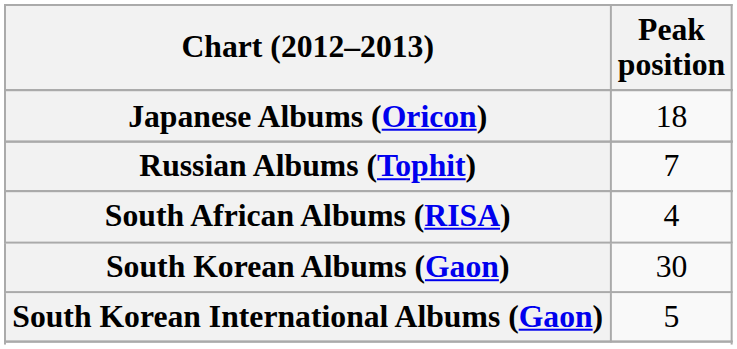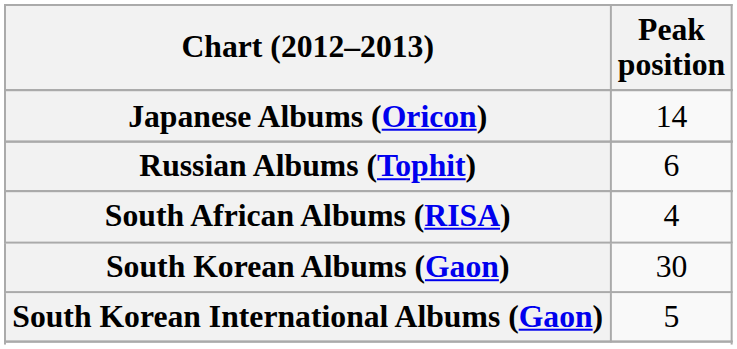 <table class="wikitable sortable plainrowheaders" style="text-align:center;">
 <tr>
 <th scope="col">Chart (2012–2013)</th>
 <th scope="col">Peak<br>position</th>
 </tr>
 <tr>
 </tr>
 <tr>
 </tr>
 <tr>
 </tr>
 <tr>
 </tr>
 <tr>
 </tr>
 <tr>
 </tr>
 <tr>
 </tr>
 <tr>
 </tr>
 <tr>
 </tr>
 <tr>
 </tr>
 <tr>
 </tr>
 <tr>
 </tr>
 <tr>
 </tr>
 <tr>
 </tr>
 <tr>
 <th scope="row">Japanese Albums (<a href='#'>Oricon</a>)</th>
-<td>18</td>
+<td>14</td>
 </tr>
 <tr>
 </tr>
 <tr>
 </tr>
 <tr>
 </tr>
 <tr>
 </tr>
 <tr>
 </tr>
 <tr>
 <th scope="row">Russian Albums (<a href='#'>Tophit</a>)</th>
-<td>7</td>
+<td>6</td>
 </tr>
 <tr>
 </tr>
 <tr>
 <th scope="row">South African Albums (<a href='#'>RISA</a>)</th>
 <td>4</td>
 </tr>
 <tr>
 <th scope="row">South Korean Albums (<a href='#'>Gaon</a>)</th>
 <td>30</td>
 </tr>
 <tr>
 <th scope="row">South Korean International Albums (<a href='#'>Gaon</a>)</th>
 <td>5</td>
 </tr>
 <tr>
 </tr>
 <tr>
 </tr>
 <tr>
 </tr>
 <tr>
 </tr>
 <tr>
 </tr>
 <tr>
 </tr>
 <tr>
 </tr>
 </table>
